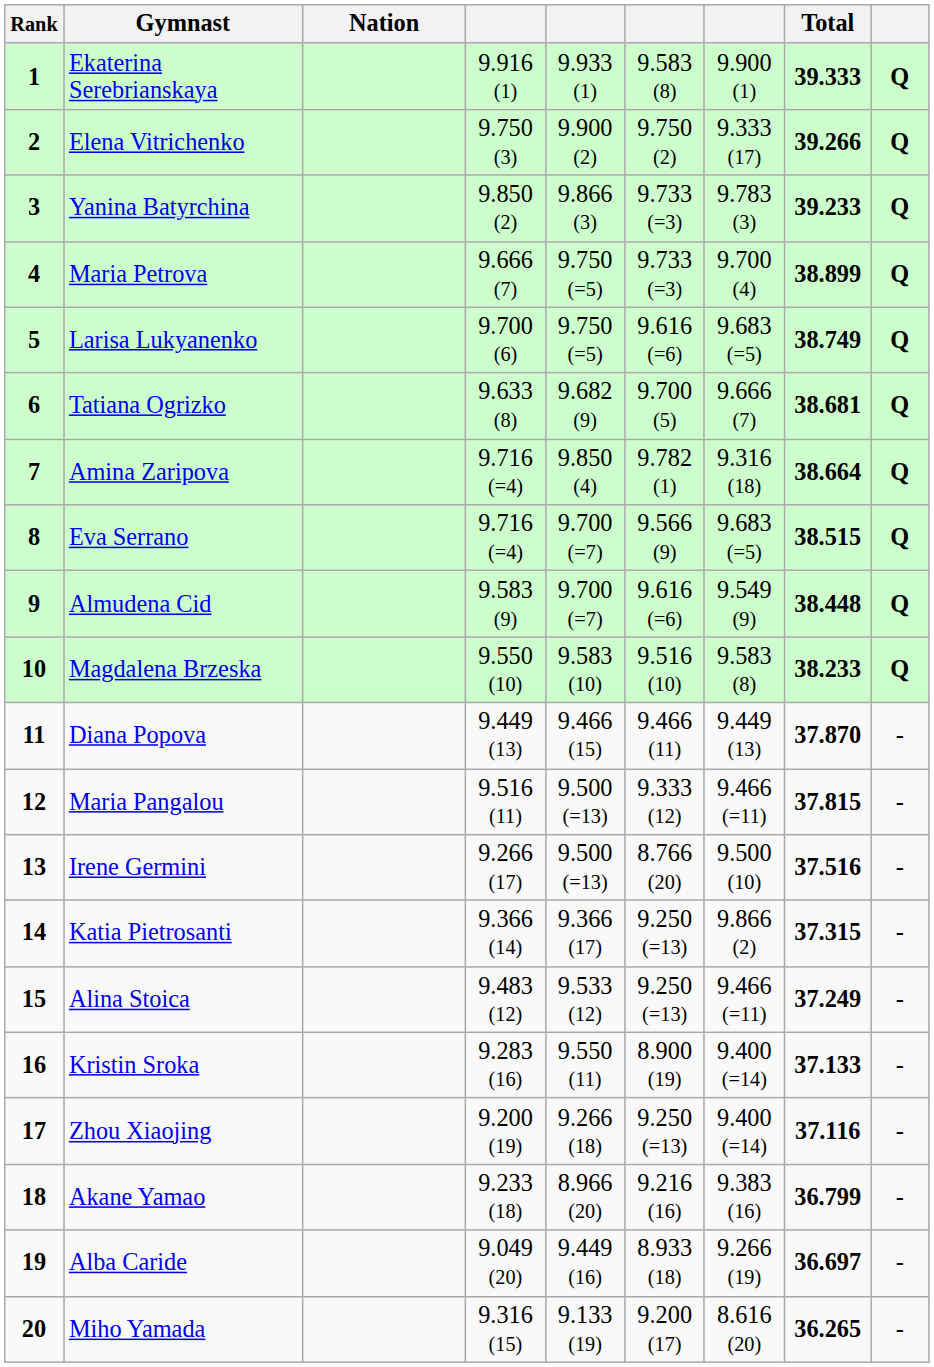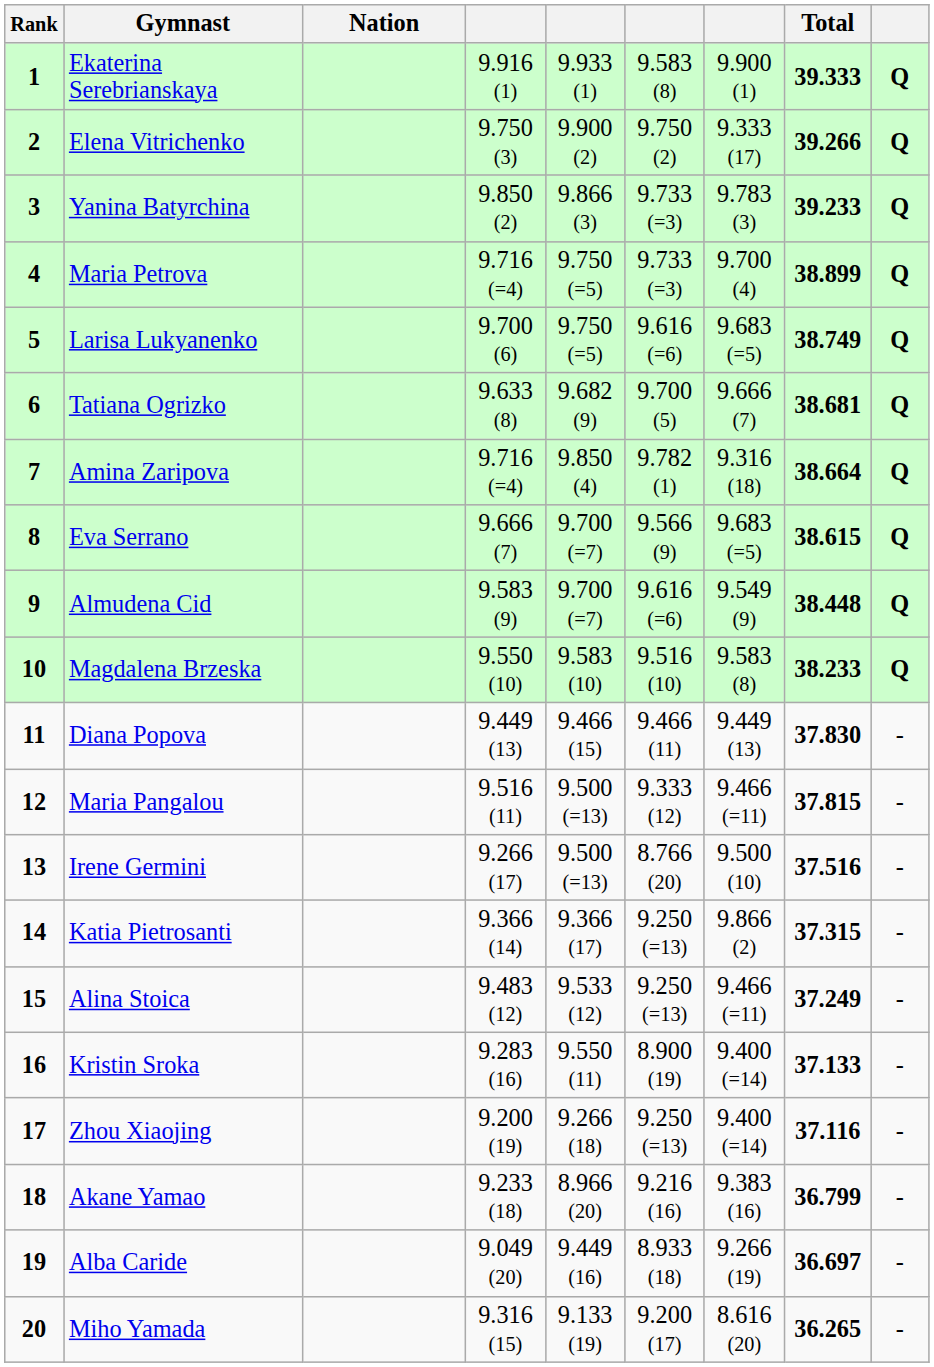 <table class="wikitable sortable" style="text-align:center;">
 <tr>
 <th scope="col" style="width:15px;"><small>Rank</small></th>
 <th scope="col" style="width:150px;">Gymnast</th>
 <th scope="col" style="width:100px;">Nation</th>
 <th scope="col" style="width:45px;"></th>
 <th scope="col" style="width:45px;"></th>
 <th scope="col" style="width:45px;"></th>
 <th scope="col" style="width:45px;"></th>
 <th scope="col" style="width:50px;">Total</th>
 <th scope="col" style="width:30px;"><small></small></th>
 </tr>
 <tr bgcolor=ccffcc>
 <td scope=row style="text-align:center"><strong>1</strong></td>
 <td align=left><a href='#'>Ekaterina Serebrianskaya</a></td>
 <td style="text-align:left;"><small></small></td>
 <td>9.916<br><small>(1)</small></td>
 <td>9.933<br><small>(1)</small></td>
 <td>9.583<br><small>(8)</small></td>
 <td>9.900<br><small>(1)</small></td>
 <td><strong>39.333</strong></td>
 <td><strong>Q</strong></td>
 </tr>
 <tr bgcolor=ccffcc>
 <td scope=row style="text-align:center"><strong>2</strong></td>
 <td align=left><a href='#'>Elena Vitrichenko</a></td>
 <td style="text-align:left;"><small></small></td>
 <td>9.750<br><small>(3)</small></td>
 <td>9.900<br><small>(2)</small></td>
 <td>9.750<br><small>(2)</small></td>
 <td>9.333<br><small>(17)</small></td>
 <td><strong>39.266</strong></td>
 <td><strong>Q</strong></td>
 </tr>
 <tr bgcolor=ccffcc>
 <td scope=row style="text-align:center"><strong>3</strong></td>
 <td align=left><a href='#'>Yanina Batyrchina</a></td>
 <td style="text-align:left;"><small></small></td>
 <td>9.850<br><small>(2)</small></td>
 <td>9.866<br><small>(3)</small></td>
 <td>9.733<br><small>(=3)</small></td>
 <td>9.783<br><small>(3)</small></td>
 <td><strong>39.233</strong></td>
 <td><strong>Q</strong></td>
 </tr>
 <tr bgcolor=ccffcc>
 <td scope=row style="text-align:center"><strong>4</strong></td>
 <td align=left><a href='#'>Maria Petrova</a></td>
 <td style="text-align:left;"><small></small></td>
-<td>9.666<br><small>(7)</small></td>
+<td>9.716<br><small>(=4)</small></td>
 <td>9.750<br><small>(=5)</small></td>
 <td>9.733<br><small>(=3)</small></td>
 <td>9.700<br><small>(4)</small></td>
 <td><strong>38.899</strong></td>
 <td><strong>Q</strong></td>
 </tr>
 <tr bgcolor=ccffcc>
 <td scope=row style="text-align:center"><strong>5</strong></td>
 <td align=left><a href='#'>Larisa Lukyanenko</a></td>
 <td style="text-align:left;"><small></small></td>
 <td>9.700<br><small>(6)</small></td>
 <td>9.750<br><small>(=5)</small></td>
 <td>9.616<br><small>(=6)</small></td>
 <td>9.683<br><small>(=5)</small></td>
 <td><strong>38.749</strong></td>
 <td><strong>Q</strong></td>
 </tr>
 <tr bgcolor=ccffcc>
 <td scope=row style="text-align:center"><strong>6</strong></td>
 <td align=left><a href='#'>Tatiana Ogrizko</a></td>
 <td style="text-align:left;"><small></small></td>
 <td>9.633<br><small>(8)</small></td>
 <td>9.682<br><small>(9)</small></td>
 <td>9.700<br><small>(5)</small></td>
 <td>9.666<br><small>(7)</small></td>
 <td><strong>38.681</strong></td>
 <td><strong>Q</strong></td>
 </tr>
 <tr bgcolor=ccffcc>
 <td scope=row style="text-align:center"><strong>7</strong></td>
 <td align=left><a href='#'>Amina Zaripova</a></td>
 <td style="text-align:left;"><small></small></td>
 <td>9.716<br><small>(=4)</small></td>
 <td>9.850<br><small>(4)</small></td>
 <td>9.782<br><small>(1)</small></td>
 <td>9.316<br><small>(18)</small></td>
 <td><strong>38.664</strong></td>
 <td><strong>Q</strong></td>
 </tr>
 <tr bgcolor=ccffcc>
 <td scope=row style="text-align:center"><strong>8</strong></td>
 <td align=left><a href='#'>Eva Serrano</a></td>
 <td style="text-align:left;"><small></small></td>
-<td>9.716<br><small>(=4)</small></td>
+<td>9.666<br><small>(7)</small></td>
 <td>9.700<br><small>(=7)</small></td>
 <td>9.566<br><small>(9)</small></td>
 <td>9.683<br><small>(=5)</small></td>
-<td><strong>38.515</strong></td>
+<td><strong>38.615</strong></td>
 <td><strong>Q</strong></td>
 </tr>
 <tr bgcolor=ccffcc>
 <td scope=row style="text-align:center"><strong>9</strong></td>
 <td align=left><a href='#'>Almudena Cid</a></td>
 <td style="text-align:left;"><small></small></td>
 <td>9.583<br><small>(9)</small></td>
 <td>9.700<br><small>(=7)</small></td>
 <td>9.616<br><small>(=6)</small></td>
 <td>9.549<br><small>(9)</small></td>
 <td><strong>38.448</strong></td>
 <td><strong>Q</strong></td>
 </tr>
 <tr bgcolor=ccffcc>
 <td scope=row style="text-align:center"><strong>10</strong></td>
 <td align=left><a href='#'>Magdalena Brzeska</a></td>
 <td style="text-align:left;"><small></small></td>
 <td>9.550<br><small>(10)</small></td>
 <td>9.583<br><small>(10)</small></td>
 <td>9.516<br><small>(10)</small></td>
 <td>9.583<br><small>(8)</small></td>
 <td><strong>38.233</strong></td>
 <td><strong>Q</strong></td>
 </tr>
 <tr>
 <td scope=row style="text-align:center"><strong>11</strong></td>
 <td align=left><a href='#'>Diana Popova</a></td>
 <td style="text-align:left;"><small></small></td>
 <td>9.449<br><small>(13)</small></td>
 <td>9.466<br><small>(15)</small></td>
 <td>9.466<br><small>(11)</small></td>
 <td>9.449<br><small>(13)</small></td>
-<td><strong>37.870</strong></td>
+<td><strong>37.830</strong></td>
 <td>-</td>
 </tr>
 <tr>
 <td scope=row style="text-align:center"><strong>12</strong></td>
 <td align=left><a href='#'>Maria Pangalou</a></td>
 <td style="text-align:left;"><small></small></td>
 <td>9.516<br><small>(11)</small></td>
 <td>9.500<br><small>(=13)</small></td>
 <td>9.333<br><small>(12)</small></td>
 <td>9.466<br><small>(=11)</small></td>
 <td><strong>37.815</strong></td>
 <td>-</td>
 </tr>
 <tr>
 <td scope=row style="text-align:center"><strong>13</strong></td>
 <td align=left><a href='#'>Irene Germini</a></td>
 <td style="text-align:left;"><small></small></td>
 <td>9.266<br><small>(17)</small></td>
 <td>9.500<br><small>(=13)</small></td>
 <td>8.766<br><small>(20)</small></td>
 <td>9.500<br><small>(10)</small></td>
 <td><strong>37.516</strong></td>
 <td>-</td>
 </tr>
 <tr>
 <td scope=row style="text-align:center"><strong>14</strong></td>
 <td align=left><a href='#'>Katia Pietrosanti</a></td>
 <td style="text-align:left;"><small></small></td>
 <td>9.366<br><small>(14)</small></td>
 <td>9.366<br><small>(17)</small></td>
 <td>9.250<br><small>(=13)</small></td>
 <td>9.866<br><small>(2)</small></td>
 <td><strong>37.315</strong></td>
 <td>-</td>
 </tr>
 <tr>
 <td scope=row style="text-align:center"><strong>15</strong></td>
 <td align=left><a href='#'>Alina Stoica</a></td>
 <td style="text-align:left;"><small></small></td>
 <td>9.483<br><small>(12)</small></td>
 <td>9.533<br><small>(12)</small></td>
 <td>9.250<br><small>(=13)</small></td>
 <td>9.466<br><small>(=11)</small></td>
 <td><strong>37.249</strong></td>
 <td>-</td>
 </tr>
 <tr>
 <td scope=row style="text-align:center"><strong>16</strong></td>
 <td align=left><a href='#'>Kristin Sroka</a></td>
 <td style="text-align:left;"><small></small></td>
 <td>9.283<br><small>(16)</small></td>
 <td>9.550<br><small>(11)</small></td>
 <td>8.900<br><small>(19)</small></td>
 <td>9.400<br><small>(=14)</small></td>
 <td><strong>37.133</strong></td>
 <td>-</td>
 </tr>
 <tr>
 <td scope=row style="text-align:center"><strong>17</strong></td>
 <td align=left><a href='#'>Zhou Xiaojing</a></td>
 <td style="text-align:left;"><small></small></td>
 <td>9.200<br><small>(19)</small></td>
 <td>9.266<br><small>(18)</small></td>
 <td>9.250<br><small>(=13)</small></td>
 <td>9.400<br><small>(=14)</small></td>
 <td><strong>37.116</strong></td>
 <td>-</td>
 </tr>
 <tr>
 <td scope=row style="text-align:center"><strong>18</strong></td>
 <td align=left><a href='#'>Akane Yamao</a></td>
 <td style="text-align:left;"><small></small></td>
 <td>9.233<br><small>(18)</small></td>
 <td>8.966<br><small>(20)</small></td>
 <td>9.216<br><small>(16)</small></td>
 <td>9.383<br><small>(16)</small></td>
 <td><strong>36.799</strong></td>
 <td>-</td>
 </tr>
 <tr>
 <td scope=row style="text-align:center"><strong>19</strong></td>
 <td align=left><a href='#'>Alba Caride</a></td>
 <td style="text-align:left;"><small></small></td>
 <td>9.049<br><small>(20)</small></td>
 <td>9.449<br><small>(16)</small></td>
 <td>8.933<br><small>(18)</small></td>
 <td>9.266<br><small>(19)</small></td>
 <td><strong>36.697</strong></td>
 <td>-</td>
 </tr>
 <tr>
 <td scope=row style="text-align:center"><strong>20</strong></td>
 <td align=left><a href='#'>Miho Yamada</a></td>
 <td style="text-align:left;"><small></small></td>
 <td>9.316<br><small>(15)</small></td>
 <td>9.133<br><small>(19)</small></td>
 <td>9.200<br><small>(17)</small></td>
 <td>8.616<br><small>(20)</small></td>
 <td><strong>36.265</strong></td>
 <td>-</td>
 </tr>
 </table>
